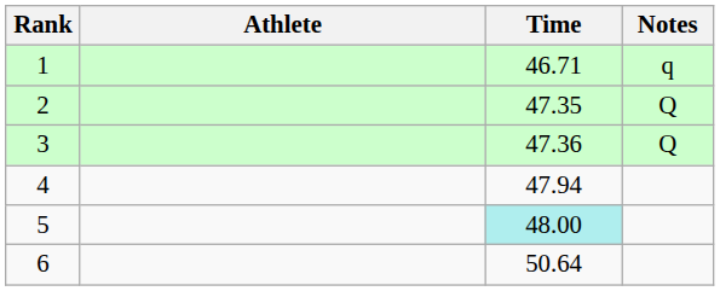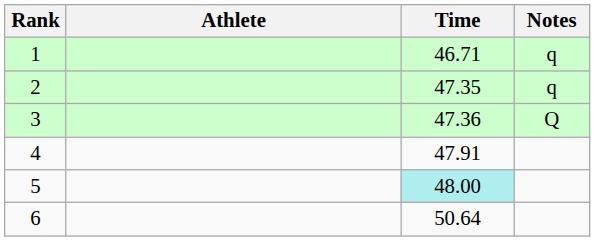 <table class="wikitable" style="text-align:center">
 <tr>
 <th width=40>Rank</th>
 <th width=250>Athlete</th>
 <th width=80>Time</th>
 <th width=50>Notes</th>
 </tr>
 <tr bgcolor="ccffcc">
 <td>1</td>
 <td align=left></td>
 <td>46.71</td>
 <td>q</td>
 </tr>
 <tr bgcolor="ccffcc">
 <td>2</td>
 <td align=left></td>
 <td>47.35</td>
-<td>Q</td>
+<td>q</td>
 </tr>
 <tr bgcolor="ccffcc">
 <td>3</td>
 <td align=left></td>
 <td>47.36</td>
 <td>Q</td>
 </tr>
 <tr>
 <td>4</td>
 <td align=left></td>
-<td>47.94</td>
+<td>47.91</td>
 <td></td>
 </tr>
 <tr>
 <td>5</td>
 <td align=left></td>
 <td style="background: paleturquoise;">48.00</td>
 <td></td>
 </tr>
 <tr>
 <td>6</td>
 <td align=left></td>
 <td>50.64</td>
 <td></td>
 </tr>
 </table>
